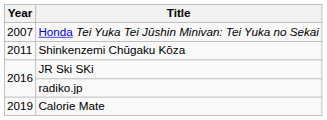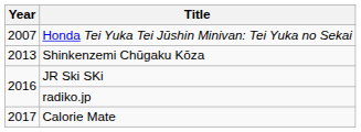 <table class="wikitable">
 <tr>
 <th>Year</th>
 <th>Title</th>
 </tr>
 <tr>
 <td>2007</td>
 <td><a href='#'>Honda</a> <em>Tei Yuka Tei Jūshin Minivan: Tei Yuka no Sekai</em></td>
 </tr>
 <tr>
-<td>2011</td>
+<td>2013</td>
 <td>Shinkenzemi Chūgaku Kōza</td>
 </tr>
 <tr>
 <td rowspan="2">2016</td>
 <td>JR Ski SKi</td>
 </tr>
 <tr>
 <td>radiko.jp</td>
 </tr>
 <tr>
-<td>2019</td>
+<td>2017</td>
 <td>Calorie Mate</td>
 </tr>
 </table>
